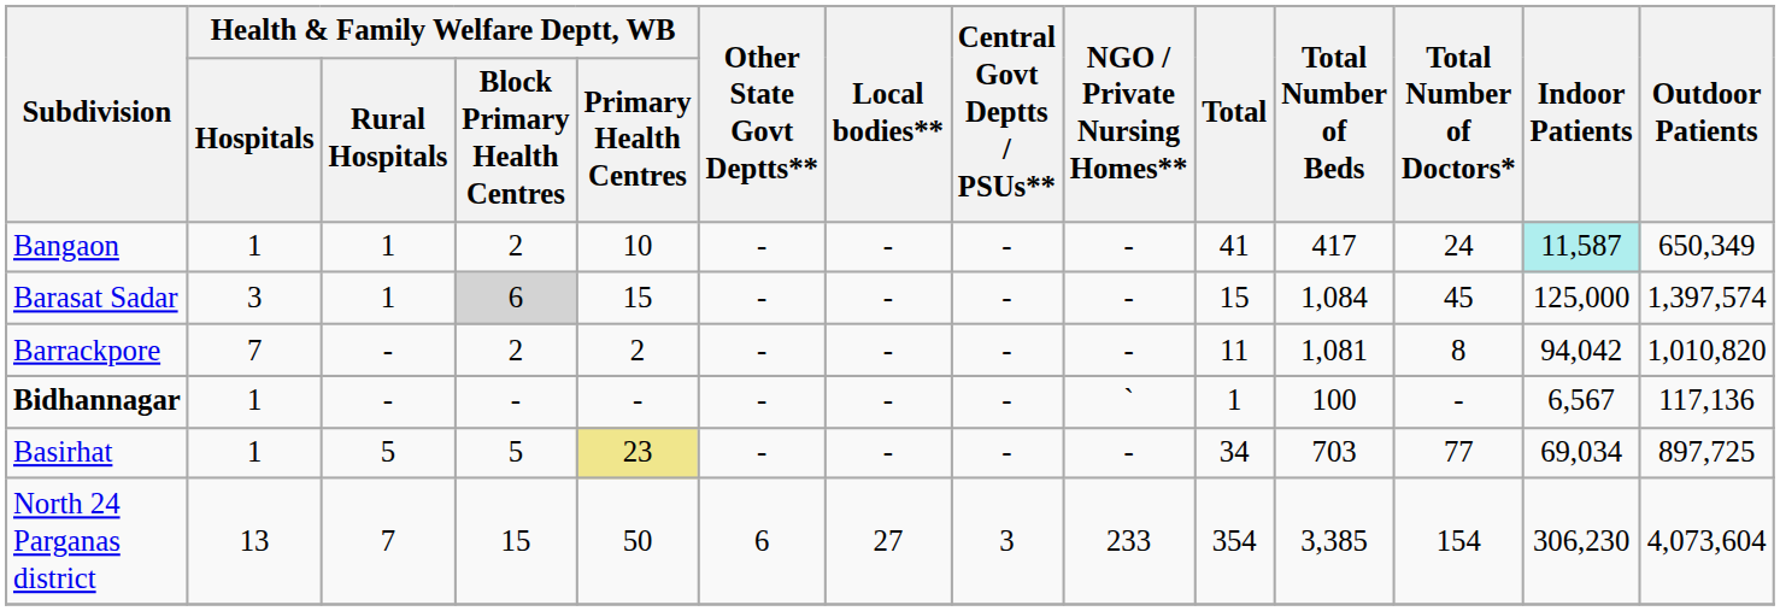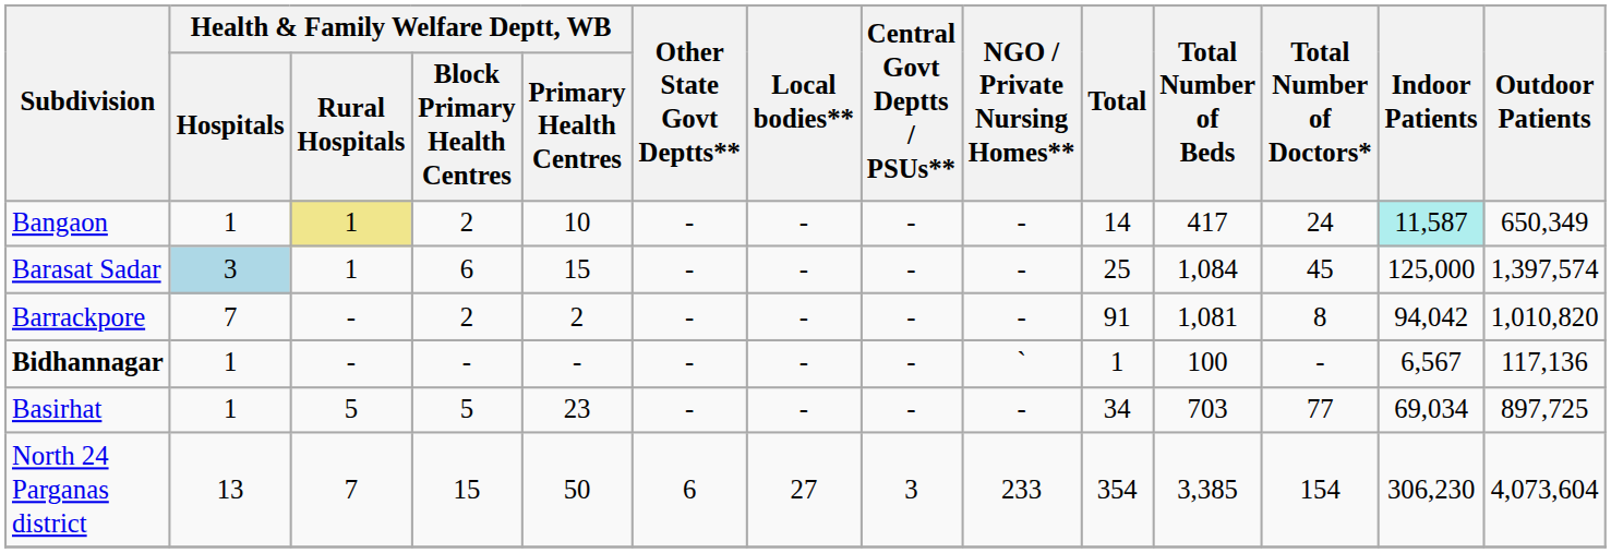 <table class="wikitable" style="text-align:center;font-size: 9pt">
 <tr>
 <th width="110" rowspan="2">Subdivision</th>
 <th width="160" colspan="4" rowspan="1">Health & Family Welfare Deptt, WB</th>
 <th widthspan="110" rowspan="2">Other<br>State<br>Govt<br>Deptts**</th>
 <th widthspan="110" rowspan="2">Local<br>bodies**</th>
 <th widthspan="110" rowspan="2">Central<br>Govt<br>Deptts /<br>PSUs**</th>
 <th widthspan="110" rowspan="2">NGO /<br>Private<br>Nursing<br>Homes**</th>
 <th widthspan="110" rowspan="2">Total</th>
 <th widthspan="110" rowspan="2">Total<br>Number<br>of<br>Beds</th>
 <th widthspan="110" rowspan="2">Total<br>Number<br>of<br>Doctors*</th>
 <th widthspan="130" rowspan="2">Indoor<br>Patients</th>
 <th widthspan="130" rowspan="2">Outdoor<br>Patients</th>
 </tr>
 <tr>
 <th width="40">Hospitals<br></th>
 <th width="40">Rural<br>Hospitals<br></th>
 <th width="40">Block<br>Primary<br>Health<br>Centres<br></th>
 <th width="40">Primary<br>Health<br>Centres<br></th>
 </tr>
 <tr>
 <td align=left><a href='#'>Bangaon</a></td>
 <td align="center">1</td>
-<td align="center">1</td>
+<td align="center" style="background: khaki;">1</td>
 <td align="center">2</td>
 <td align="center">10</td>
 <td align="center">-</td>
 <td align="center">-</td>
 <td align="center">-</td>
 <td align="center">-</td>
-<td align="center">41</td>
+<td align="center">14</td>
 <td align="center">417</td>
 <td align="center">24</td>
 <td align="center" style="background: paleturquoise;">11,587</td>
 <td align="center">650,349</td>
 </tr>
 <tr>
 <td align=left><a href='#'>Barasat Sadar</a></td>
-<td align="center">3</td>
+<td align="center" style="background: lightblue;">3</td>
 <td align="center">1</td>
-<td align="center" style="background: lightgrey;">6</td>
+<td align="center">6</td>
 <td align="center">15</td>
 <td align="center">-</td>
 <td align="center">-</td>
 <td align="center">-</td>
 <td align="center">-</td>
-<td align="center">15</td>
+<td align="center">25</td>
 <td align="center">1,084</td>
 <td align="center">45</td>
 <td align="center">125,000</td>
 <td align="center">1,397,574</td>
 </tr>
 <tr>
 <td align=left><a href='#'>Barrackpore</a></td>
 <td align="center">7</td>
 <td align="center">-</td>
 <td align="center">2</td>
 <td align="center">2</td>
 <td align="center">-</td>
 <td align="center">-</td>
 <td align="center">-</td>
 <td align="center">-</td>
-<td align="center">11</td>
+<td align="center">91</td>
 <td align="center">1,081</td>
 <td align="center">8</td>
 <td align="center">94,042</td>
 <td align="center">1,010,820</td>
 </tr>
 <tr>
 <td align=left><strong>Bidhannagar</strong></td>
 <td align="center">1</td>
 <td align="center">-</td>
 <td align="center">-</td>
 <td align="center">-</td>
 <td align="center">-</td>
 <td align="center">-</td>
 <td align="center">-</td>
 <td align="center">`</td>
 <td align="center">1</td>
 <td align="center">100</td>
 <td align="center">-</td>
 <td align="center">6,567</td>
 <td align="center">117,136</td>
 </tr>
 <tr>
 <td align=left><a href='#'>Basirhat</a></td>
 <td align="center">1</td>
 <td align="center">5</td>
 <td align="center">5</td>
-<td align="center" style="background: khaki;">23</td>
+<td align="center">23</td>
 <td align="center">-</td>
 <td align="center">-</td>
 <td align="center">-</td>
 <td align="center">-</td>
 <td align="center">34</td>
 <td align="center">703</td>
 <td align="center">77</td>
 <td align="center">69,034</td>
 <td align="center">897,725</td>
 </tr>
 <tr>
 <td align=left><a href='#'>North 24 Parganas district</a></td>
 <td align="center">13</td>
 <td align="center">7</td>
 <td align="center">15</td>
 <td align="center">50</td>
 <td align="center">6</td>
 <td align="center">27</td>
 <td align="center">3</td>
 <td align="center">233</td>
 <td align="center">354</td>
 <td align="center">3,385</td>
 <td align="center">154</td>
 <td align="center">306,230</td>
 <td align="center">4,073,604</td>
 </tr>
 <tr>
 </tr>
 </table>
